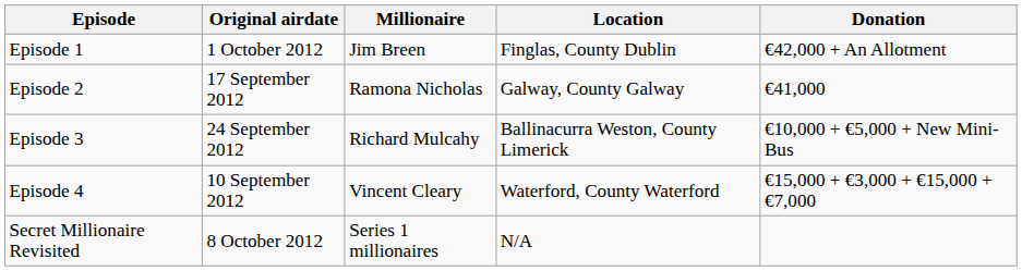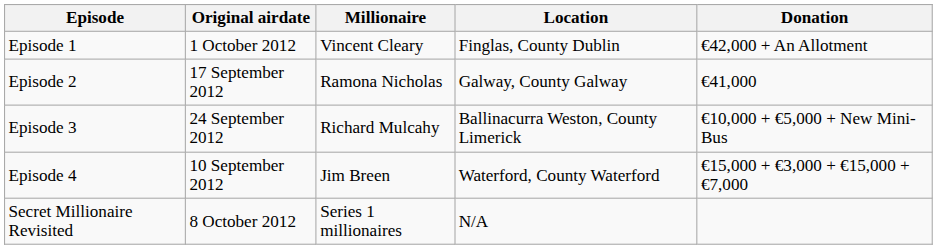 <table class="wikitable">
 <tr>
 <th>Episode</th>
 <th>Original airdate</th>
 <th>Millionaire</th>
 <th>Location</th>
 <th>Donation</th>
 </tr>
 <tr>
 <td>Episode 1</td>
 <td>1 October 2012</td>
-<td>Jim Breen</td>
+<td>Vincent Cleary</td>
 <td>Finglas, County Dublin</td>
 <td>€42,000 + An Allotment</td>
 </tr>
 <tr>
 <td>Episode 2</td>
 <td>17 September 2012</td>
 <td>Ramona Nicholas</td>
 <td>Galway, County Galway</td>
 <td>€41,000</td>
 </tr>
 <tr>
 <td>Episode 3</td>
 <td>24 September 2012</td>
 <td>Richard Mulcahy</td>
 <td>Ballinacurra Weston, County Limerick</td>
 <td>€10,000 + €5,000 + New Mini-Bus</td>
 </tr>
 <tr>
 <td>Episode 4</td>
 <td>10 September 2012</td>
-<td>Vincent Cleary</td>
+<td>Jim Breen</td>
 <td>Waterford, County Waterford</td>
 <td>€15,000 + €3,000 + €15,000 + €7,000</td>
 </tr>
 <tr>
 <td>Secret Millionaire Revisited</td>
 <td>8 October 2012</td>
 <td>Series 1 millionaires</td>
 <td>N/A</td>
 </tr>
 </table>
